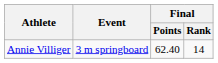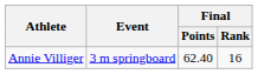 <table class="wikitable" style="font-size:90%;">
 <tr>
 <th rowspan=2>Athlete</th>
 <th rowspan=2>Event</th>
 <th colspan=2>Final</th>
 </tr>
 <tr style="font-size:95%">
 <th>Points</th>
 <th>Rank</th>
 </tr>
 <tr align=center>
 <td align=left><a href='#'>Annie Villiger</a></td>
 <td align=left><a href='#'>3 m springboard</a></td>
 <td>62.40</td>
-<td>14</td>
+<td>16</td>
 </tr>
 </table>
